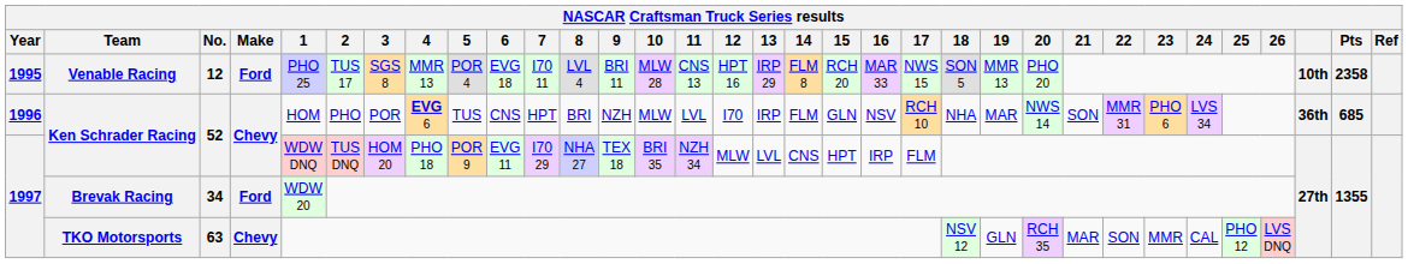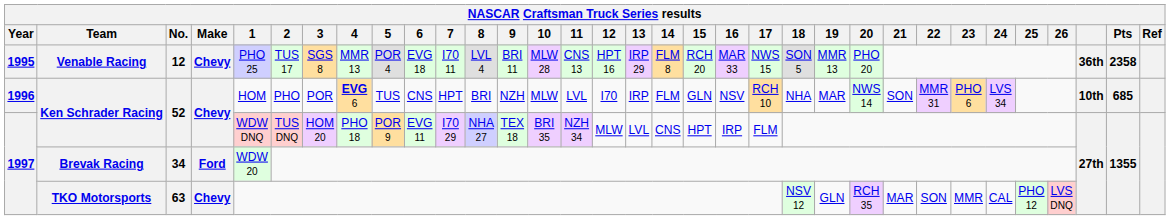 <table class="wikitable" style="text-align:center; font-size:75%">
 <tr>
 <th colspan=45><a href='#'>NASCAR</a> <a href='#'>Craftsman Truck Series</a> results</th>
 </tr>
 <tr>
 <th>Year</th>
 <th>Team</th>
 <th>No.</th>
 <th>Make</th>
 <th>1</th>
 <th>2</th>
 <th>3</th>
 <th>4</th>
 <th>5</th>
 <th>6</th>
 <th>7</th>
 <th>8</th>
 <th>9</th>
 <th>10</th>
 <th>11</th>
 <th>12</th>
 <th>13</th>
 <th>14</th>
 <th>15</th>
 <th>16</th>
 <th>17</th>
 <th>18</th>
 <th>19</th>
 <th>20</th>
 <th>21</th>
 <th>22</th>
 <th>23</th>
 <th>24</th>
 <th>25</th>
 <th>26</th>
 <th></th>
 <th>Pts</th>
 <th>Ref</th>
 </tr>
 <tr>
 <th><a href='#'>1995</a></th>
 <th><a href='#'>Venable Racing</a></th>
 <th>12</th>
-<th><a href='#'>Ford</a></th>
+<th><a href='#'>Chevy</a></th>
 <td bgcolor="CFCFFF"><a href='#'>PHO</a><br><small>25</small></td>
 <td bgcolor="DFFFDF"><a href='#'>TUS</a><br><small>17</small></td>
 <td bgcolor="FFDF9F"><a href='#'>SGS</a><br><small>8</small></td>
 <td bgcolor="DFFFDF"><a href='#'>MMR</a><br><small>13</small></td>
 <td bgcolor="DFDFDF"><a href='#'>POR</a><br><small>4</small></td>
 <td bgcolor="DFFFDF"><a href='#'>EVG</a><br><small>18</small></td>
 <td bgcolor="DFFFDF"><a href='#'>I70</a><br><small>11</small></td>
 <td bgcolor="DFDFDF"><a href='#'>LVL</a><br><small>4</small></td>
 <td bgcolor="DFFFDF"><a href='#'>BRI</a><br><small>11</small></td>
 <td bgcolor="EFCFFF"><a href='#'>MLW</a><br><small>28</small></td>
 <td bgcolor="DFFFDF"><a href='#'>CNS</a><br><small>13</small></td>
 <td bgcolor="DFFFDF"><a href='#'>HPT</a><br><small>16</small></td>
 <td bgcolor="EFCFFF"><a href='#'>IRP</a><br><small>29</small></td>
 <td bgcolor="FFDF9F"><a href='#'>FLM</a><br><small>8</small></td>
 <td bgcolor="DFFFDF"><a href='#'>RCH</a><br><small>20</small></td>
 <td bgcolor="EFCFFF"><a href='#'>MAR</a><br><small>33</small></td>
 <td bgcolor="DFFFDF"><a href='#'>NWS</a><br><small>15</small></td>
 <td bgcolor="DFDFDF"><a href='#'>SON</a><br><small>5</small></td>
 <td bgcolor="DFFFDF"><a href='#'>MMR</a><br><small>13</small></td>
 <td bgcolor="DFFFDF"><a href='#'>PHO</a><br><small>20</small></td>
 <td colspan=6></td>
-<th>10th</th>
+<th>36th</th>
 <th>2358</th>
 <th></th>
 </tr>
 <tr>
 <th><a href='#'>1996</a></th>
 <th rowspan=2><a href='#'>Ken Schrader Racing</a></th>
 <th rowspan=2>52</th>
 <th rowspan=2><a href='#'>Chevy</a></th>
 <td><a href='#'>HOM</a></td>
 <td><a href='#'>PHO</a></td>
 <td><a href='#'>POR</a></td>
 <td bgcolor="FFDF9F"><strong><a href='#'>EVG</a></strong><br><small>6</small></td>
 <td><a href='#'>TUS</a></td>
 <td><a href='#'>CNS</a></td>
 <td><a href='#'>HPT</a></td>
 <td><a href='#'>BRI</a></td>
 <td><a href='#'>NZH</a></td>
 <td><a href='#'>MLW</a></td>
 <td><a href='#'>LVL</a></td>
 <td><a href='#'>I70</a></td>
 <td><a href='#'>IRP</a></td>
 <td><a href='#'>FLM</a></td>
 <td><a href='#'>GLN</a></td>
 <td><a href='#'>NSV</a></td>
 <td bgcolor="FFDF9F"><a href='#'>RCH</a><br><small>10</small></td>
 <td><a href='#'>NHA</a></td>
 <td><a href='#'>MAR</a></td>
 <td bgcolor="DFFFDF"><a href='#'>NWS</a><br><small>14</small></td>
 <td><a href='#'>SON</a></td>
 <td bgcolor="EFCFFF"><a href='#'>MMR</a><br><small>31</small></td>
 <td bgcolor="FFDF9F"><a href='#'>PHO</a><br><small>6</small></td>
 <td bgcolor="EFCFFF"><a href='#'>LVS</a><br><small>34</small></td>
 <td colspan=2></td>
-<th>36th</th>
+<th>10th</th>
 <th>685</th>
 <th></th>
 </tr>
 <tr>
 <th rowspan=3><a href='#'>1997</a></th>
 <td bgcolor="FFCFCF"><a href='#'>WDW</a><br><small>DNQ</small></td>
 <td bgcolor="FFCFCF"><a href='#'>TUS</a><br><small>DNQ</small></td>
 <td bgcolor="EFCFFF"><a href='#'>HOM</a><br><small>20</small></td>
 <td bgcolor="DFFFDF"><a href='#'>PHO</a><br><small>18</small></td>
 <td bgcolor="FFDF9F"><a href='#'>POR</a><br><small>9</small></td>
 <td bgcolor="DFFFDF"><a href='#'>EVG</a><br><small>11</small></td>
 <td bgcolor="EFCFFF"><a href='#'>I70</a><br><small>29</small></td>
 <td bgcolor="CFCFFF"><a href='#'>NHA</a><br><small>27</small></td>
 <td bgcolor="DFFFDF"><a href='#'>TEX</a><br><small>18</small></td>
 <td bgcolor="EFCFFF"><a href='#'>BRI</a><br><small>35</small></td>
 <td bgcolor="EFCFFF"><a href='#'>NZH</a><br><small>34</small></td>
 <td><a href='#'>MLW</a></td>
 <td><a href='#'>LVL</a></td>
 <td><a href='#'>CNS</a></td>
 <td><a href='#'>HPT</a></td>
 <td><a href='#'>IRP</a></td>
 <td><a href='#'>FLM</a></td>
 <td colspan=9></td>
 <th rowspan=3>27th</th>
 <th rowspan=3>1355</th>
 <th rowspan=3></th>
 </tr>
 <tr>
 <th><a href='#'>Brevak Racing</a></th>
 <th>34</th>
 <th><a href='#'>Ford</a></th>
 <td bgcolor="DFFFDF"><a href='#'>WDW</a><br><small>20</small></td>
 <td colspan=25></td>
 </tr>
 <tr>
 <th><a href='#'>TKO Motorsports</a></th>
 <th>63</th>
 <th><a href='#'>Chevy</a></th>
 <td colspan=17></td>
 <td bgcolor="DFFFDF"><a href='#'>NSV</a><br><small>12</small></td>
 <td><a href='#'>GLN</a></td>
 <td bgcolor="EFCFFF"><a href='#'>RCH</a><br><small>35</small></td>
 <td><a href='#'>MAR</a></td>
 <td><a href='#'>SON</a></td>
 <td><a href='#'>MMR</a></td>
 <td><a href='#'>CAL</a></td>
 <td bgcolor="DFFFDF"><a href='#'>PHO</a><br><small>12</small></td>
 <td bgcolor="FFCFCF"><a href='#'>LVS</a><br><small>DNQ</small></td>
 </tr>
 </table>
